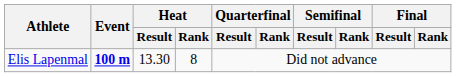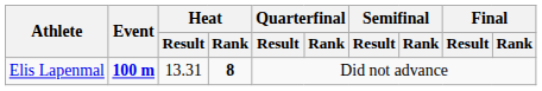 <table class="wikitable" style="font-size:90%">
 <tr>
 <th rowspan="2">Athlete</th>
 <th rowspan="2">Event</th>
 <th colspan="2">Heat</th>
 <th colspan="2">Quarterfinal</th>
 <th colspan="2">Semifinal</th>
 <th colspan="2">Final</th>
 </tr>
 <tr style="font-size:95%">
 <th>Result</th>
 <th>Rank</th>
 <th>Result</th>
 <th>Rank</th>
 <th>Result</th>
 <th>Rank</th>
 <th>Result</th>
 <th>Rank</th>
 </tr>
 <tr>
 <td><a href='#'>Elis Lapenmal</a></td>
 <td><strong><a href='#'>100 m</a></strong></td>
-<td align=center>13.30</td>
-<td align=center>8</td>
+<td align=center>13.31</td>
+<td align=center><strong>8</strong></td>
 <td colspan=6  align=center>Did not advance</td>
 </tr>
 </table>
